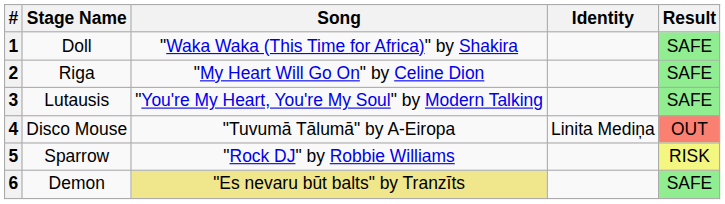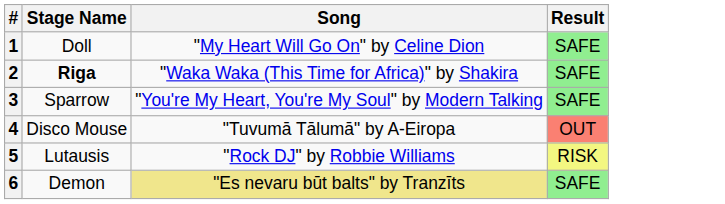 <table class="wikitable plainrowheaders" style="text-align: center;">
 <tr>
 <th>#</th>
 <th>Stage Name</th>
 <th>Song</th>
-<th>Identity</th>
 <th>Result</th>
 </tr>
 <tr>
 <th>1</th>
 <td>Doll</td>
-<td>"<a href='#'>Waka Waka (This Time for Africa)</a>" by <a href='#'>Shakira</a></td>
-<td></td>
+<td>"<a href='#'>My Heart Will Go On</a>" by <a href='#'>Celine Dion</a></td>
 <td bgcolor="lightgreen">SAFE</td>
 </tr>
 <tr>
 <th>2</th>
-<td>Riga</td>
-<td>"<a href='#'>My Heart Will Go On</a>" by <a href='#'>Celine Dion</a></td>
-<td></td>
+<td><strong>Riga</strong></td>
+<td>"<a href='#'>Waka Waka (This Time for Africa)</a>" by <a href='#'>Shakira</a></td>
 <td bgcolor="lightgreen">SAFE</td>
 </tr>
 <tr>
 <th>3</th>
-<td>Lutausis</td>
+<td>Sparrow</td>
 <td>"<a href='#'>You're My Heart, You're My Soul</a>" by <a href='#'>Modern Talking</a></td>
-<td></td>
 <td bgcolor="lightgreen">SAFE</td>
 </tr>
 <tr>
 <th>4</th>
 <td>Disco Mouse</td>
 <td>"Tuvumā Tālumā" by A-Eiropa</td>
-<td>Linita Mediņa</td>
 <td bgcolor="salmon">OUT</td>
 </tr>
 <tr>
 <th>5</th>
-<td>Sparrow</td>
+<td>Lutausis</td>
 <td>"<a href='#'>Rock DJ</a>" by <a href='#'>Robbie Williams</a></td>
-<td></td>
 <td bgcolor="#F3F781">RISK</td>
 </tr>
 <tr>
 <th>6</th>
 <td>Demon</td>
 <td style="background: khaki;">"Es nevaru būt balts" by Tranzīts</td>
-<td></td>
 <td bgcolor="lightgreen">SAFE</td>
 </tr>
 </table>
